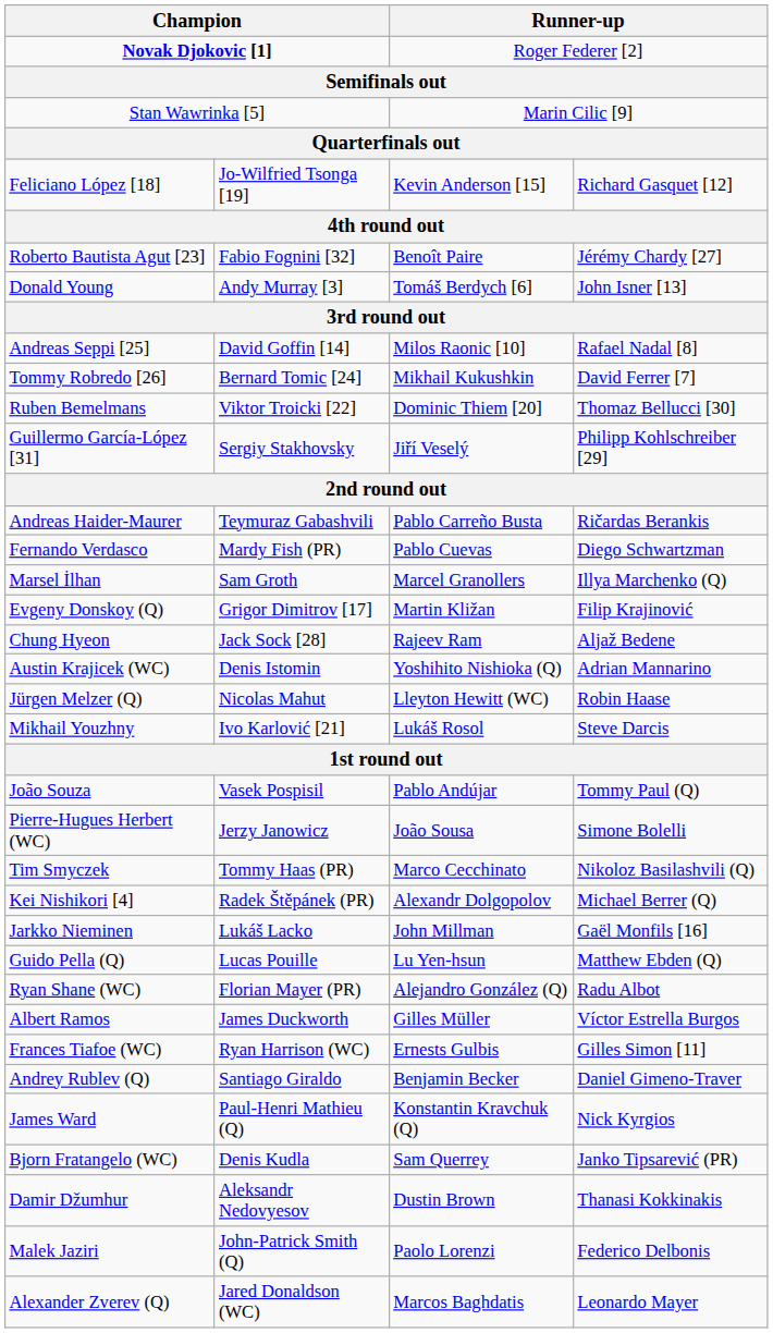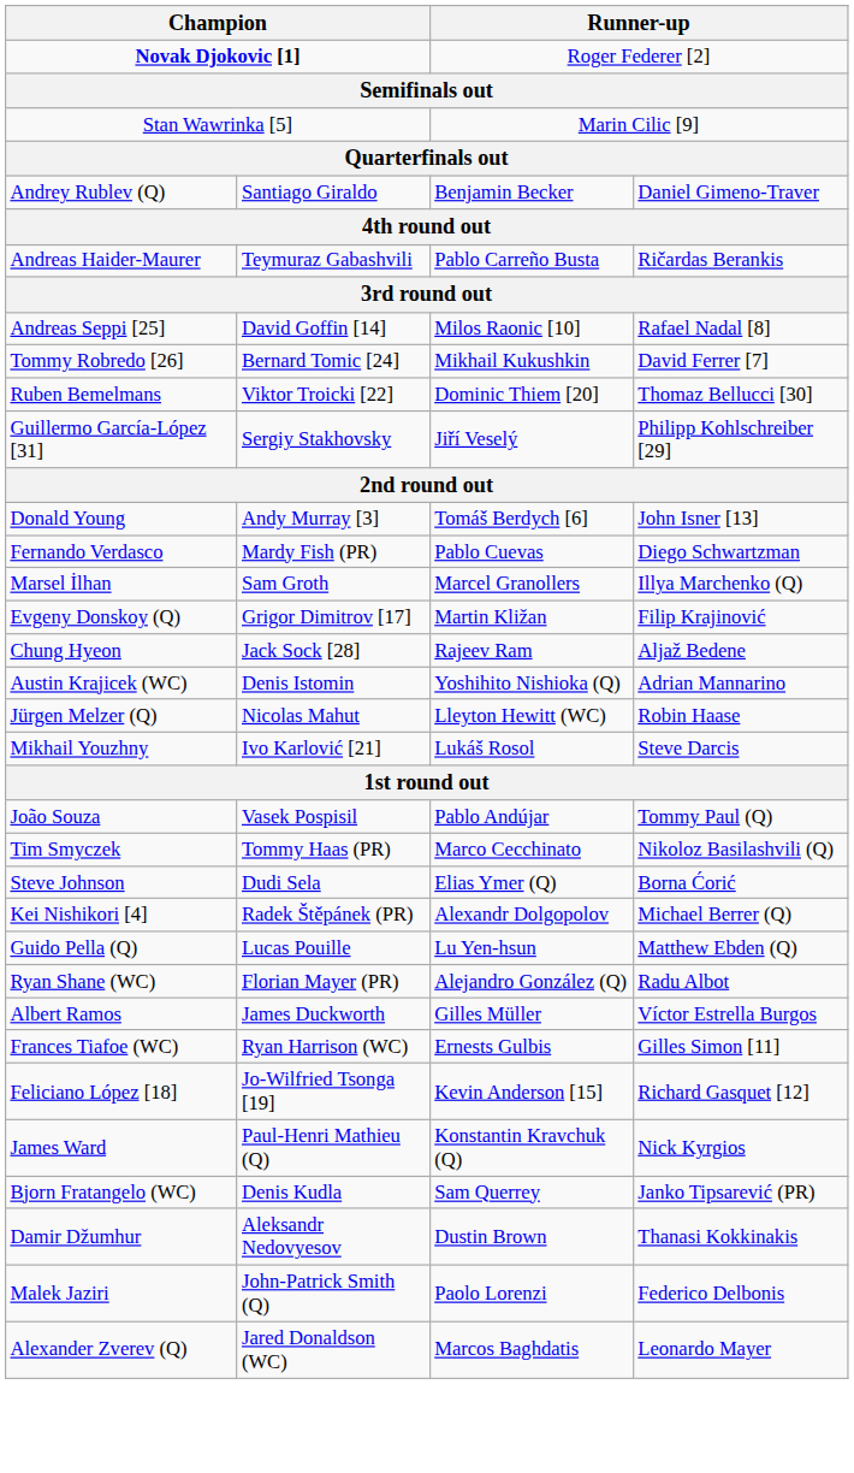 <table class="wikitable collapsible collapsed" style="font-size:90%">
 <tr style="font-size:110%">
 <th colspan="2"><strong>Champion</strong></th>
 <th colspan="2">Runner-up</th>
 </tr>
 <tr style="text-align:center;">
 <td colspan="2"> <strong><a href='#'>Novak Djokovic</a> [1]</strong></td>
 <td colspan="2"> <a href='#'>Roger Federer</a> [2]</td>
 </tr>
 <tr style="font-size:110%">
 <th colspan="4">Semifinals out</th>
 </tr>
 <tr style="text-align:center;">
 <td colspan="2"> <a href='#'>Stan Wawrinka</a> [5]</td>
 <td colspan="2"> <a href='#'>Marin Cilic</a> [9]</td>
 </tr>
 <tr style="font-size:110%">
 <th colspan="4">Quarterfinals out</th>
 </tr>
 <tr>
-<td> <a href='#'>Feliciano López</a> [18]</td>
-<td> <a href='#'>Jo-Wilfried Tsonga</a> [19]</td>
-<td> <a href='#'>Kevin Anderson</a> [15]</td>
-<td> <a href='#'>Richard Gasquet</a> [12]</td>
+<td> <a href='#'>Andrey Rublev</a> (Q)</td>
+<td> <a href='#'>Santiago Giraldo</a></td>
+<td> <a href='#'>Benjamin Becker</a></td>
+<td> <a href='#'>Daniel Gimeno-Traver</a></td>
 </tr>
 <tr style="font-size:110%">
 <th colspan="4">4th round out</th>
 </tr>
 <tr>
-<td> <a href='#'>Roberto Bautista Agut</a> [23]</td>
-<td> <a href='#'>Fabio Fognini</a> [32]</td>
-<td> <a href='#'>Benoît Paire</a></td>
-<td> <a href='#'>Jérémy Chardy</a> [27]</td>
-</tr>
-<tr>
-<td> <a href='#'>Donald Young</a></td>
-<td> <a href='#'>Andy Murray</a> [3]</td>
-<td> <a href='#'>Tomáš Berdych</a> [6]</td>
-<td> <a href='#'>John Isner</a> [13]</td>
+<td> <a href='#'>Andreas Haider-Maurer</a></td>
+<td> <a href='#'>Teymuraz Gabashvili</a></td>
+<td> <a href='#'>Pablo Carreño Busta</a></td>
+<td> <a href='#'>Ričardas Berankis</a></td>
 </tr>
 <tr style="font-size:110%">
 <th colspan="4">3rd round out</th>
 </tr>
 <tr>
 <td> <a href='#'>Andreas Seppi</a> [25]</td>
 <td> <a href='#'>David Goffin</a> [14]</td>
 <td> <a href='#'>Milos Raonic</a> [10]</td>
 <td> <a href='#'>Rafael Nadal</a> [8]</td>
 </tr>
 <tr>
 <td> <a href='#'>Tommy Robredo</a> [26]</td>
 <td> <a href='#'>Bernard Tomic</a> [24]</td>
 <td> <a href='#'>Mikhail Kukushkin</a></td>
 <td> <a href='#'>David Ferrer</a> [7]</td>
 </tr>
 <tr>
 <td> <a href='#'>Ruben Bemelmans</a></td>
 <td> <a href='#'>Viktor Troicki</a> [22]</td>
 <td> <a href='#'>Dominic Thiem</a> [20]</td>
 <td> <a href='#'>Thomaz Bellucci</a> [30]</td>
 </tr>
 <tr>
 <td> <a href='#'>Guillermo García-López</a> [31]</td>
 <td> <a href='#'>Sergiy Stakhovsky</a></td>
 <td> <a href='#'>Jiří Veselý</a></td>
 <td> <a href='#'>Philipp Kohlschreiber</a> [29]</td>
 </tr>
 <tr style="font-size:110%">
 <th colspan="4">2nd round out</th>
 </tr>
 <tr>
-<td> <a href='#'>Andreas Haider-Maurer</a></td>
-<td> <a href='#'>Teymuraz Gabashvili</a></td>
-<td> <a href='#'>Pablo Carreño Busta</a></td>
-<td> <a href='#'>Ričardas Berankis</a></td>
+<td> <a href='#'>Donald Young</a></td>
+<td> <a href='#'>Andy Murray</a> [3]</td>
+<td> <a href='#'>Tomáš Berdych</a> [6]</td>
+<td> <a href='#'>John Isner</a> [13]</td>
 </tr>
 <tr>
 <td> <a href='#'>Fernando Verdasco</a></td>
 <td> <a href='#'>Mardy Fish</a> (PR)</td>
 <td> <a href='#'>Pablo Cuevas</a></td>
 <td> <a href='#'>Diego Schwartzman</a></td>
 </tr>
 <tr>
 <td> <a href='#'>Marsel İlhan</a></td>
 <td> <a href='#'>Sam Groth</a></td>
 <td> <a href='#'>Marcel Granollers</a></td>
 <td> <a href='#'>Illya Marchenko</a> (Q)</td>
 </tr>
 <tr>
 <td> <a href='#'>Evgeny Donskoy</a> (Q)</td>
 <td> <a href='#'>Grigor Dimitrov</a> [17]</td>
 <td> <a href='#'>Martin Kližan</a></td>
 <td> <a href='#'>Filip Krajinović</a></td>
 </tr>
 <tr>
 <td> <a href='#'>Chung Hyeon</a></td>
 <td> <a href='#'>Jack Sock</a> [28]</td>
 <td> <a href='#'>Rajeev Ram</a></td>
 <td> <a href='#'>Aljaž Bedene</a></td>
 </tr>
 <tr>
 <td> <a href='#'>Austin Krajicek</a> (WC)</td>
 <td> <a href='#'>Denis Istomin</a></td>
 <td> <a href='#'>Yoshihito Nishioka</a> (Q)</td>
 <td> <a href='#'>Adrian Mannarino</a></td>
 </tr>
 <tr>
 <td> <a href='#'>Jürgen Melzer</a> (Q)</td>
 <td> <a href='#'>Nicolas Mahut</a></td>
 <td> <a href='#'>Lleyton Hewitt</a> (WC)</td>
 <td> <a href='#'>Robin Haase</a></td>
 </tr>
 <tr>
 <td> <a href='#'>Mikhail Youzhny</a></td>
 <td> <a href='#'>Ivo Karlović</a> [21]</td>
 <td> <a href='#'>Lukáš Rosol</a></td>
 <td> <a href='#'>Steve Darcis</a></td>
 </tr>
 <tr style="font-size:110%">
 <th colspan="4">1st round out</th>
 </tr>
 <tr>
 <td> <a href='#'>João Souza</a></td>
 <td> <a href='#'>Vasek Pospisil</a></td>
 <td> <a href='#'>Pablo Andújar</a></td>
 <td> <a href='#'>Tommy Paul</a> (Q)</td>
 </tr>
 <tr>
-<td> <a href='#'>Pierre-Hugues Herbert</a> (WC)</td>
-<td> <a href='#'>Jerzy Janowicz</a></td>
-<td> <a href='#'>João Sousa</a></td>
-<td> <a href='#'>Simone Bolelli</a></td>
-</tr>
-<tr>
 <td> <a href='#'>Tim Smyczek</a></td>
 <td> <a href='#'>Tommy Haas</a> (PR)</td>
 <td> <a href='#'>Marco Cecchinato</a></td>
 <td> <a href='#'>Nikoloz Basilashvili</a> (Q)</td>
 </tr>
 <tr>
+<td> <a href='#'>Steve Johnson</a></td>
+<td> <a href='#'>Dudi Sela</a></td>
+<td> <a href='#'>Elias Ymer</a> (Q)</td>
+<td> <a href='#'>Borna Ćorić</a></td>
+</tr>
+<tr>
 <td> <a href='#'>Kei Nishikori</a> [4]</td>
 <td> <a href='#'>Radek Štěpánek</a> (PR)</td>
 <td> <a href='#'>Alexandr Dolgopolov</a></td>
 <td> <a href='#'>Michael Berrer</a> (Q)</td>
-</tr>
-<tr>
-<td> <a href='#'>Jarkko Nieminen</a></td>
-<td> <a href='#'>Lukáš Lacko</a></td>
-<td> <a href='#'>John Millman</a></td>
-<td> <a href='#'>Gaël Monfils</a> [16]</td>
 </tr>
 <tr>
 <td> <a href='#'>Guido Pella</a> (Q)</td>
 <td> <a href='#'>Lucas Pouille</a></td>
 <td> <a href='#'>Lu Yen-hsun</a></td>
 <td> <a href='#'>Matthew Ebden</a> (Q)</td>
 </tr>
 <tr>
 <td> <a href='#'>Ryan Shane</a> (WC)</td>
 <td> <a href='#'>Florian Mayer</a> (PR)</td>
 <td> <a href='#'>Alejandro González</a> (Q)</td>
 <td> <a href='#'>Radu Albot</a></td>
 </tr>
 <tr>
 <td> <a href='#'>Albert Ramos</a></td>
 <td> <a href='#'>James Duckworth</a></td>
 <td> <a href='#'>Gilles Müller</a></td>
 <td> <a href='#'>Víctor Estrella Burgos</a></td>
 </tr>
 <tr>
 <td> <a href='#'>Frances Tiafoe</a> (WC)</td>
 <td> <a href='#'>Ryan Harrison</a> (WC)</td>
 <td> <a href='#'>Ernests Gulbis</a></td>
 <td> <a href='#'>Gilles Simon</a> [11]</td>
 </tr>
 <tr>
-<td> <a href='#'>Andrey Rublev</a> (Q)</td>
-<td> <a href='#'>Santiago Giraldo</a></td>
-<td> <a href='#'>Benjamin Becker</a></td>
-<td> <a href='#'>Daniel Gimeno-Traver</a></td>
+<td> <a href='#'>Feliciano López</a> [18]</td>
+<td> <a href='#'>Jo-Wilfried Tsonga</a> [19]</td>
+<td> <a href='#'>Kevin Anderson</a> [15]</td>
+<td> <a href='#'>Richard Gasquet</a> [12]</td>
 </tr>
 <tr>
 <td> <a href='#'>James Ward</a></td>
 <td> <a href='#'>Paul-Henri Mathieu</a> (Q)</td>
 <td> <a href='#'>Konstantin Kravchuk</a> (Q)</td>
 <td> <a href='#'>Nick Kyrgios</a></td>
 </tr>
 <tr>
 <td> <a href='#'>Bjorn Fratangelo</a> (WC)</td>
 <td> <a href='#'>Denis Kudla</a></td>
 <td> <a href='#'>Sam Querrey</a></td>
 <td> <a href='#'>Janko Tipsarević</a> (PR)</td>
 </tr>
 <tr>
 <td> <a href='#'>Damir Džumhur</a></td>
 <td> <a href='#'>Aleksandr Nedovyesov</a></td>
 <td> <a href='#'>Dustin Brown</a></td>
 <td> <a href='#'>Thanasi Kokkinakis</a></td>
 </tr>
 <tr>
 <td> <a href='#'>Malek Jaziri</a></td>
 <td> <a href='#'>John-Patrick Smith</a> (Q)</td>
 <td> <a href='#'>Paolo Lorenzi</a></td>
 <td> <a href='#'>Federico Delbonis</a></td>
 </tr>
 <tr>
 <td> <a href='#'>Alexander Zverev</a> (Q)</td>
 <td> <a href='#'>Jared Donaldson</a> (WC)</td>
 <td> <a href='#'>Marcos Baghdatis</a></td>
 <td> <a href='#'>Leonardo Mayer</a></td>
 </tr>
 </table>
